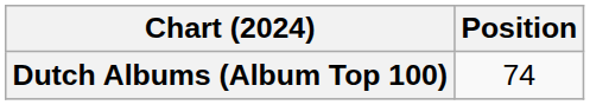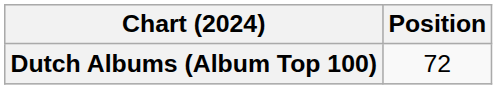 <table class="wikitable sortable plainrowheaders" style="text-align:center">
 <tr>
 <th scope="col">Chart (2024)</th>
 <th scope="col">Position</th>
 </tr>
 <tr>
 <th scope="row">Dutch Albums (Album Top 100)</th>
-<td>74</td>
+<td>72</td>
 </tr>
 </table>
